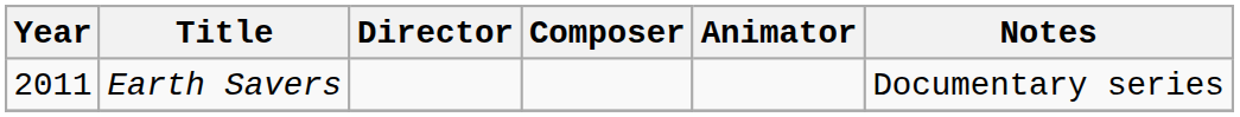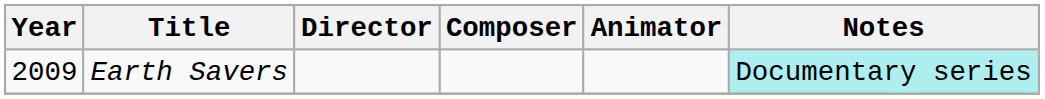 <table class="wikitable" ;>
 <tr>
 <th>Year</th>
 <th>Title</th>
 <th>Director</th>
 <th>Composer</th>
 <th>Animator</th>
 <th>Notes</th>
 </tr>
 <tr>
-<td>2011</td>
+<td>2009</td>
 <td><em>Earth Savers</em></td>
 <td></td>
 <td></td>
 <td></td>
-<td>Documentary series</td>
+<td style="background: paleturquoise;">Documentary series</td>
 </tr>
 <tr>
 </tr>
 </table>
